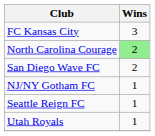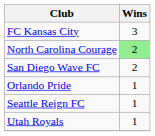 <table class="wikitable sortable">
 <tr>
 <th>Club</th>
 <th>Wins</th>
 </tr>
 <tr>
 <td><a href='#'>FC Kansas City</a></td>
 <td align="center">3</td>
 </tr>
 <tr>
 <td><a href='#'>North Carolina Courage</a></td>
 <td align="center" style="background: lightgreen;">2</td>
 </tr>
 <tr>
 <td><a href='#'>San Diego Wave FC</a></td>
 <td align="center">2</td>
 </tr>
 <tr>
-<td><a href='#'>NJ/NY Gotham FC</a></td>
+<td><a href='#'>Orlando Pride</a></td>
 <td align="center">1</td>
 </tr>
 <tr>
 <td><a href='#'>Seattle Reign FC</a></td>
 <td align="center">1</td>
 </tr>
 <tr>
 <td><a href='#'>Utah Royals</a></td>
 <td align="center">1</td>
 </tr>
 <tr>
 </tr>
 </table>
